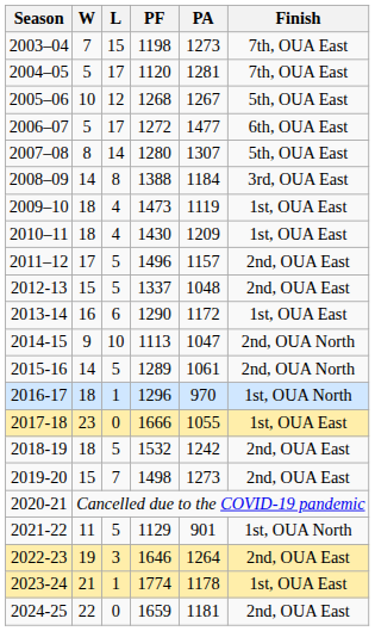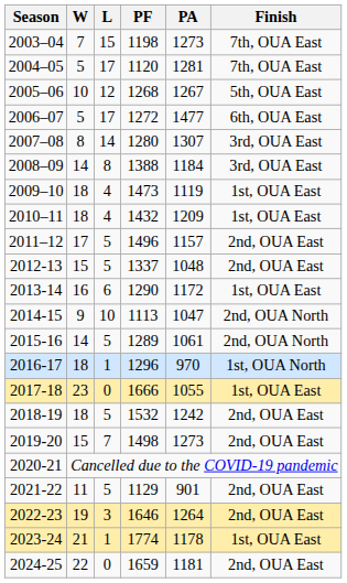 <table class="wikitable">
 <tr>
 <th>Season</th>
 <th>W</th>
 <th>L</th>
 <th>PF</th>
 <th>PA</th>
 <th>Finish</th>
 </tr>
 <tr align="center" bgcolor=>
 <td>2003–04</td>
 <td>7</td>
 <td>15</td>
 <td>1198</td>
 <td>1273</td>
 <td>7th, OUA East</td>
 </tr>
 <tr align="center" bgcolor=>
 <td>2004–05</td>
 <td>5</td>
 <td>17</td>
 <td>1120</td>
 <td>1281</td>
 <td>7th, OUA East</td>
 </tr>
 <tr align="center" bgcolor=>
 <td>2005–06</td>
 <td>10</td>
 <td>12</td>
 <td>1268</td>
 <td>1267</td>
 <td>5th, OUA East</td>
 </tr>
 <tr align="center" bgcolor=>
 <td>2006–07</td>
 <td>5</td>
 <td>17</td>
 <td>1272</td>
 <td>1477</td>
 <td>6th, OUA East</td>
 </tr>
 <tr align="center" bgcolor=>
 <td>2007–08</td>
 <td>8</td>
 <td>14</td>
 <td>1280</td>
 <td>1307</td>
-<td>5th, OUA East</td>
+<td>3rd, OUA East</td>
 </tr>
 <tr align="center" bgcolor=>
 <td>2008–09</td>
 <td>14</td>
 <td>8</td>
 <td>1388</td>
 <td>1184</td>
 <td>3rd, OUA East</td>
 </tr>
 <tr align="center" bgcolor=>
 <td>2009–10</td>
 <td>18</td>
 <td>4</td>
 <td>1473</td>
 <td>1119</td>
 <td>1st, OUA East</td>
 </tr>
 <tr align="center" bgcolor=>
 <td>2010–11</td>
 <td>18</td>
 <td>4</td>
-<td>1430</td>
+<td>1432</td>
 <td>1209</td>
 <td>1st, OUA East</td>
 </tr>
 <tr align="center" bgcolor=>
 <td>2011–12</td>
 <td>17</td>
 <td>5</td>
 <td>1496</td>
 <td>1157</td>
 <td>2nd, OUA East</td>
 </tr>
 <tr align="center" bgcolor=>
 <td>2012-13</td>
 <td>15</td>
 <td>5</td>
 <td>1337</td>
 <td>1048</td>
 <td>2nd, OUA East</td>
 </tr>
 <tr align="center" bgcolor=>
 <td>2013-14</td>
 <td>16</td>
 <td>6</td>
 <td>1290</td>
 <td>1172</td>
 <td>1st, OUA East</td>
 </tr>
 <tr align="center" bgcolor=>
 <td>2014-15</td>
 <td>9</td>
 <td>10</td>
 <td>1113</td>
 <td>1047</td>
 <td>2nd, OUA North</td>
 </tr>
 <tr align="center" bgcolor=>
 <td>2015-16</td>
 <td>14</td>
 <td>5</td>
 <td>1289</td>
 <td>1061</td>
 <td>2nd, OUA North</td>
 </tr>
 <tr align="center" bgcolor="#d0e7ff">
 <td>2016-17</td>
 <td>18</td>
 <td>1</td>
 <td>1296</td>
 <td>970</td>
 <td>1st, OUA North</td>
 </tr>
 <tr align="center" bgcolor="#fea">
 <td>2017-18</td>
 <td>23</td>
 <td>0</td>
 <td>1666</td>
 <td>1055</td>
 <td>1st, OUA East</td>
 </tr>
 <tr align="center" bgcolor=>
 <td>2018-19</td>
 <td>18</td>
 <td>5</td>
 <td>1532</td>
 <td>1242</td>
 <td>2nd, OUA East</td>
 </tr>
 <tr align="center" bgcolor=>
 <td>2019-20</td>
 <td>15</td>
 <td>7</td>
 <td>1498</td>
 <td>1273</td>
 <td>2nd, OUA East</td>
 </tr>
 <tr align="center" bgcolor=>
 <td>2020-21</td>
 <td colspan="5"><em>Cancelled due to the <a href='#'>COVID-19 pandemic</a></em></td>
 </tr>
 <tr align="center" bgcolor=>
 <td>2021-22</td>
 <td>11</td>
 <td>5</td>
 <td>1129</td>
 <td>901</td>
-<td>1st, OUA North</td>
+<td>2nd, OUA East</td>
 </tr>
 <tr align="center" bgcolor="#fea">
 <td>2022-23</td>
 <td>19</td>
 <td>3</td>
 <td>1646</td>
 <td>1264</td>
 <td>2nd, OUA East</td>
 </tr>
 <tr align="center" bgcolor="#fea">
 <td>2023-24</td>
 <td>21</td>
 <td>1</td>
 <td>1774</td>
 <td>1178</td>
 <td>1st, OUA East</td>
 </tr>
 <tr align="center" bgcolor=>
 <td>2024-25</td>
 <td>22</td>
 <td>0</td>
 <td>1659</td>
 <td>1181</td>
 <td>2nd, OUA East</td>
 </tr>
 </table>
